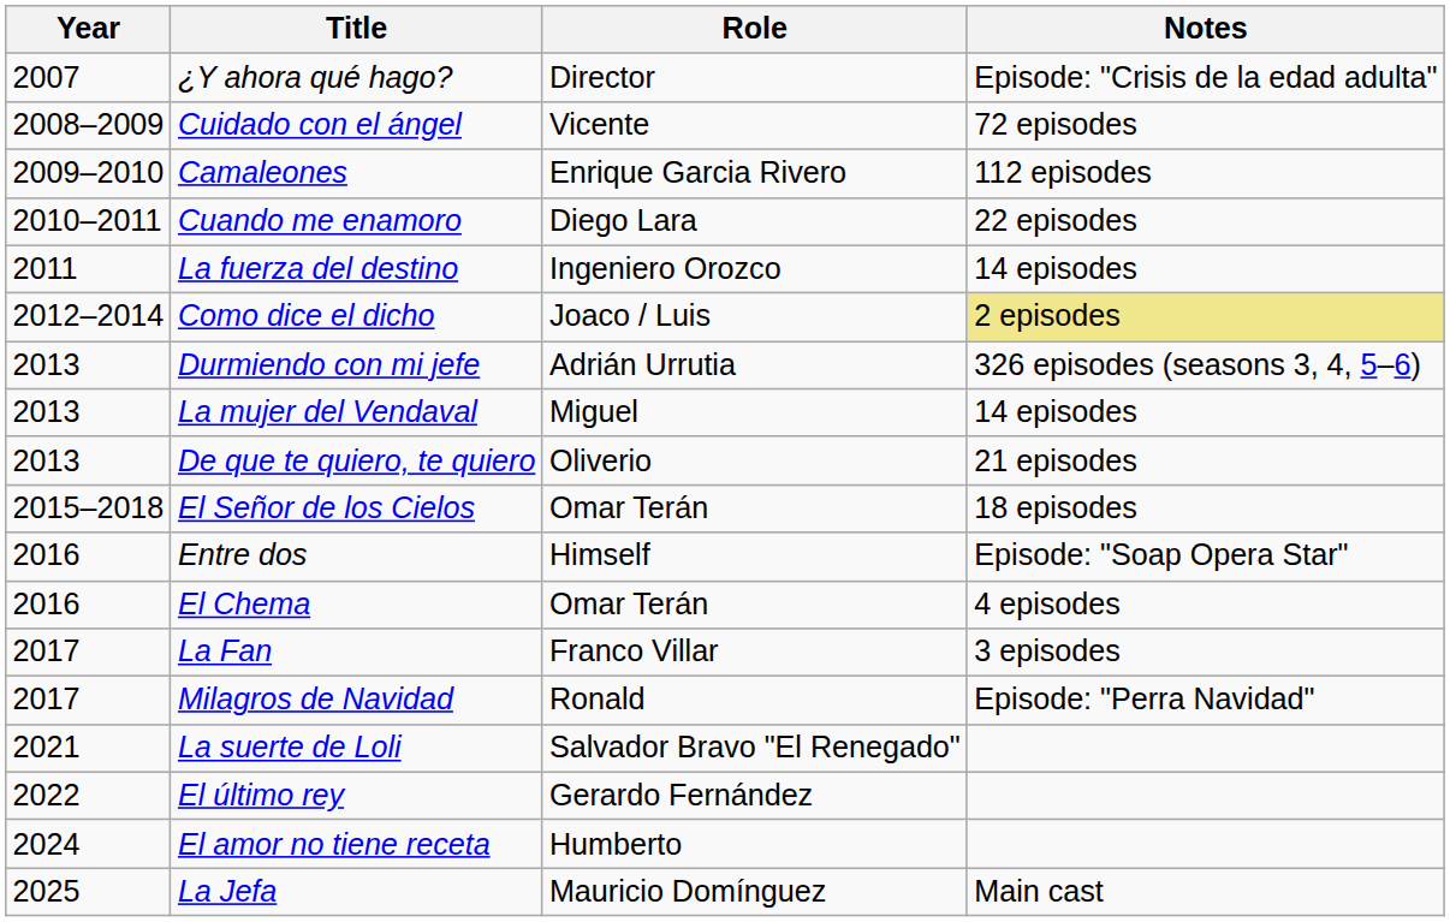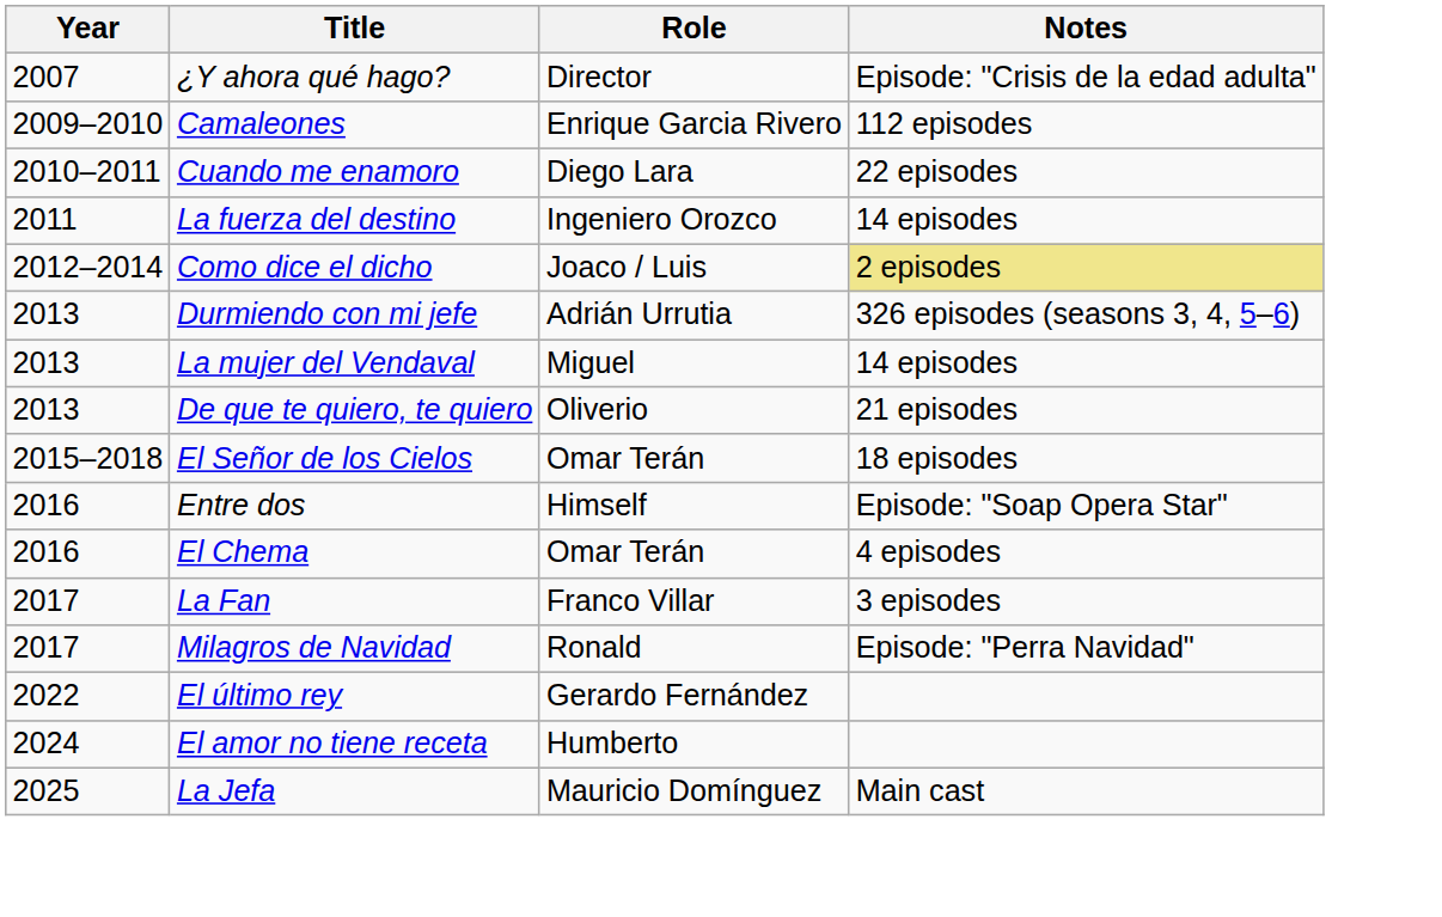 <table class="wikitable sortable">
 <tr>
 <th>Year</th>
 <th>Title</th>
 <th>Role</th>
 <th>Notes</th>
 </tr>
 <tr>
 <td>2007</td>
 <td><em>¿Y ahora qué hago?</em></td>
 <td>Director</td>
 <td>Episode: "Crisis de la edad adulta"</td>
-</tr>
-<tr>
-<td>2008–2009</td>
-<td><em><a href='#'>Cuidado con el ángel</a></em></td>
-<td>Vicente</td>
-<td>72 episodes</td>
 </tr>
 <tr>
 <td>2009–2010</td>
 <td><em><a href='#'>Camaleones</a></em></td>
 <td>Enrique Garcia Rivero</td>
 <td>112 episodes</td>
 </tr>
 <tr>
 <td>2010–2011</td>
 <td><em><a href='#'>Cuando me enamoro</a></em></td>
 <td>Diego Lara</td>
 <td>22 episodes</td>
 </tr>
 <tr>
 <td>2011</td>
 <td><em><a href='#'>La fuerza del destino</a></em></td>
 <td>Ingeniero Orozco</td>
 <td>14 episodes</td>
 </tr>
 <tr>
 <td>2012–2014</td>
 <td><em><a href='#'>Como dice el dicho</a></em></td>
 <td>Joaco / Luis</td>
 <td style="background: khaki;">2 episodes</td>
 </tr>
 <tr>
 <td>2013</td>
 <td><em><a href='#'>Durmiendo con mi jefe</a></em></td>
 <td>Adrián Urrutia</td>
 <td>326 episodes (seasons 3, 4, <a href='#'>5</a>–<a href='#'>6</a>)</td>
 </tr>
 <tr>
 <td>2013</td>
 <td><em><a href='#'>La mujer del Vendaval</a></em></td>
 <td>Miguel</td>
 <td>14 episodes</td>
 </tr>
 <tr>
 <td>2013</td>
 <td><em><a href='#'>De que te quiero, te quiero</a></em></td>
 <td>Oliverio</td>
 <td>21 episodes</td>
 </tr>
 <tr>
 <td>2015–2018</td>
 <td><em><a href='#'>El Señor de los Cielos</a></em></td>
 <td>Omar Terán</td>
 <td>18 episodes</td>
 </tr>
 <tr>
 <td>2016</td>
 <td><em>Entre dos</em></td>
 <td>Himself</td>
 <td>Episode: "Soap Opera Star"</td>
 </tr>
 <tr>
 <td>2016</td>
 <td><em><a href='#'>El Chema</a></em></td>
 <td>Omar Terán</td>
 <td>4 episodes</td>
 </tr>
 <tr>
 <td>2017</td>
 <td><em><a href='#'>La Fan</a></em></td>
 <td>Franco Villar</td>
 <td>3 episodes</td>
 </tr>
 <tr>
 <td>2017</td>
 <td><em><a href='#'>Milagros de Navidad</a></em></td>
 <td>Ronald</td>
 <td>Episode: "Perra Navidad"</td>
 </tr>
 <tr>
-<td>2021</td>
-<td><em><a href='#'>La suerte de Loli</a></em></td>
-<td>Salvador Bravo "El Renegado"</td>
-<td></td>
-</tr>
-<tr>
 <td>2022</td>
 <td><em><a href='#'>El último rey</a></em></td>
 <td>Gerardo Fernández</td>
 <td></td>
 </tr>
 <tr>
 <td>2024</td>
 <td><em><a href='#'>El amor no tiene receta</a></em></td>
 <td>Humberto</td>
 <td></td>
 </tr>
 <tr>
 <td>2025</td>
 <td><em><a href='#'>La Jefa</a></em></td>
 <td>Mauricio Domínguez</td>
 <td>Main cast</td>
 </tr>
 </table>
